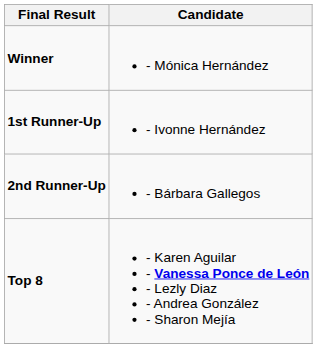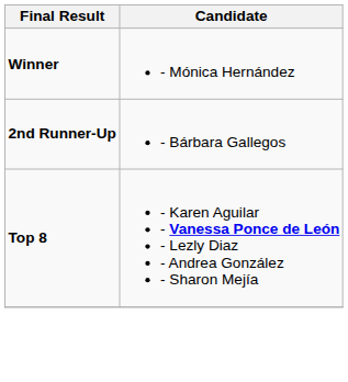 <table class="wikitable">
 <tr>
 <th>Final Result</th>
 <th>Candidate</th>
 </tr>
 <tr>
 <td><strong>Winner</strong></td>
 <td><br><ul><li><strong></strong> - Mónica Hernández</li></ul></td>
-</tr>
-<tr>
-<td><strong>1st Runner-Up</strong></td>
-<td><br><ul><li><strong></strong> - Ivonne Hernández</li></ul></td>
 </tr>
 <tr>
 <td><strong>2nd Runner-Up</strong></td>
 <td><br><ul><li><strong></strong> - Bárbara Gallegos</li></ul></td>
 </tr>
 <tr>
 <td><strong>Top 8</strong></td>
 <td><br><ul><li><strong></strong> - Karen Aguilar</li><li><strong></strong> - <strong><a href='#'>Vanessa Ponce de León</a></strong></li><li><strong></strong> - Lezly Diaz</li><li><strong></strong> - Andrea González</li><li><strong></strong> - Sharon Mejía</li></ul></td>
 </tr>
 <tr>
 </tr>
 </table>
